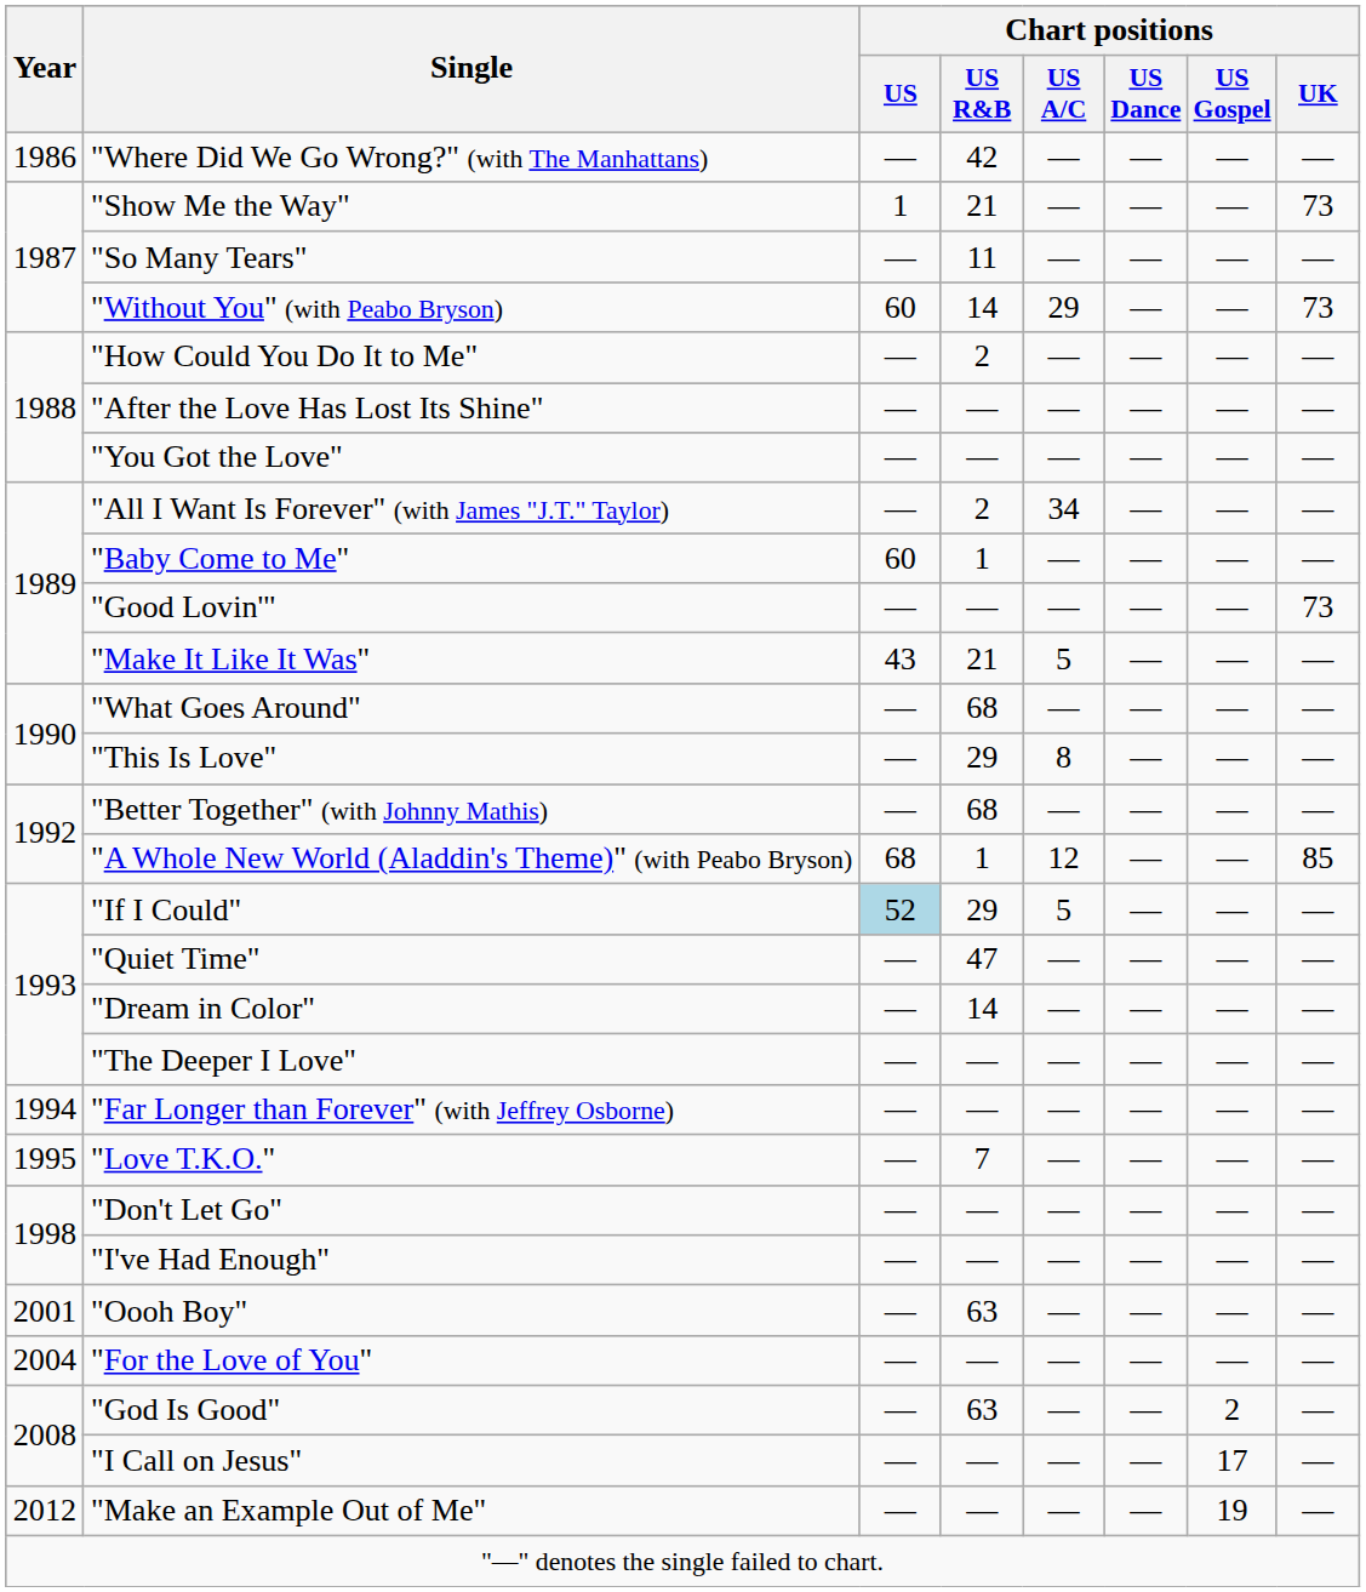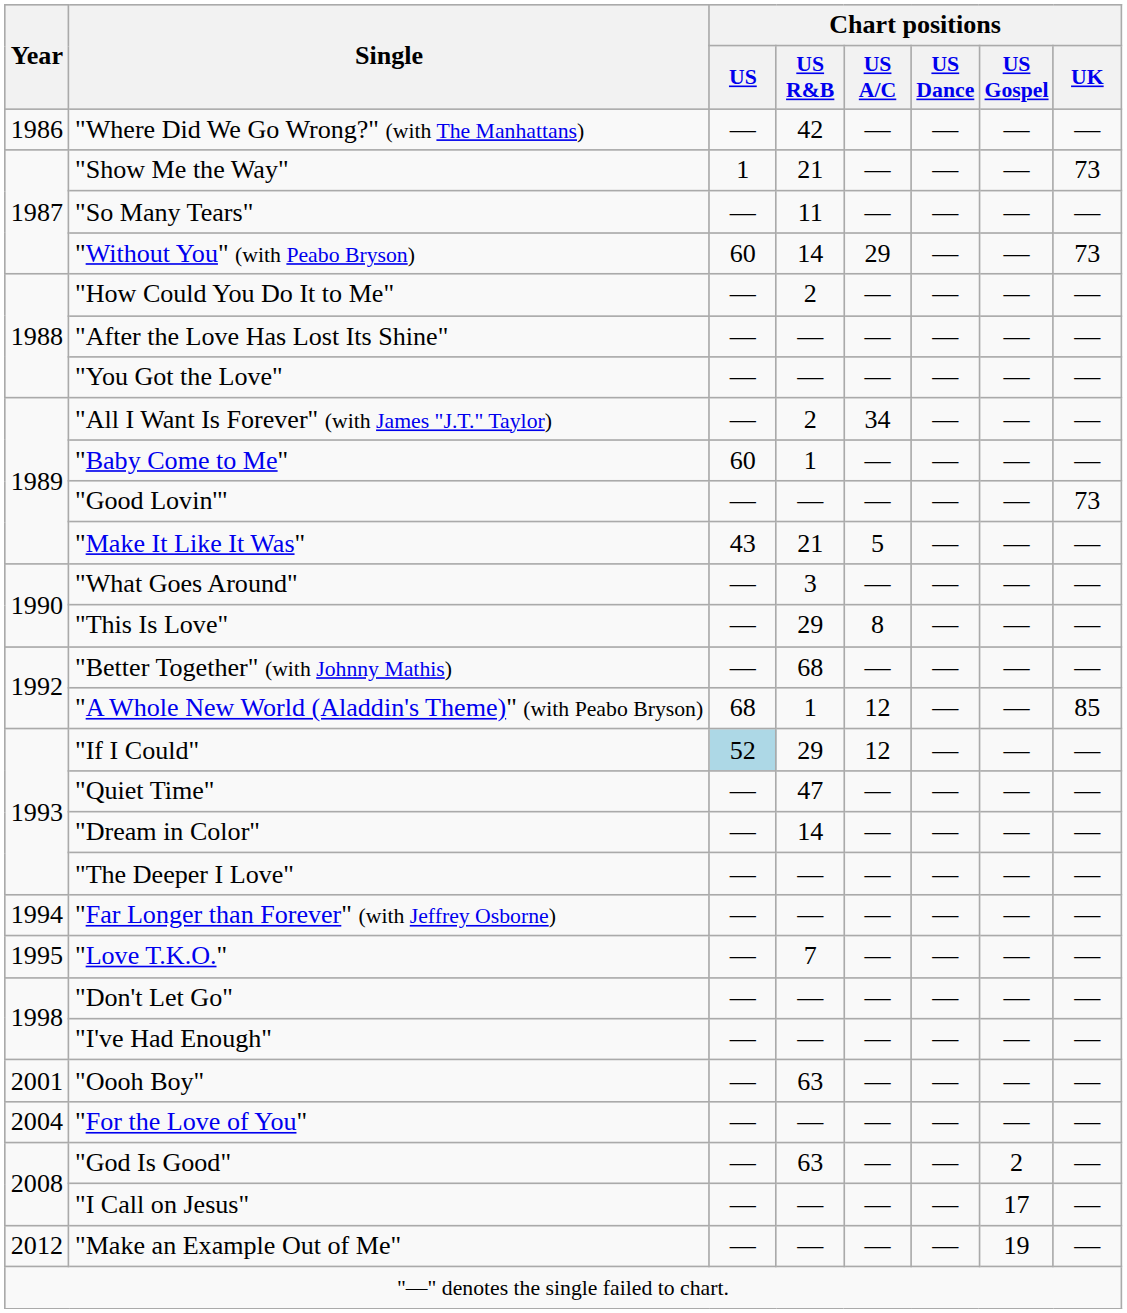 <table class="wikitable" style="text-align:center;">
 <tr>
 <th rowspan="2">Year</th>
 <th rowspan="2">Single</th>
 <th colspan="6">Chart positions</th>
 </tr>
 <tr style="font-size:smaller;">
 <th style="width:35px;"><a href='#'>US</a><br></th>
 <th style="width:35px;"><a href='#'>US R&B</a><br></th>
 <th style="width:35px;"><a href='#'>US A/C</a><br></th>
 <th style="width:35px;"><a href='#'>US Dance</a><br></th>
 <th style="width:35px;"><a href='#'>US Gospel</a><br></th>
 <th style="width:35px;"><a href='#'>UK</a><br></th>
 </tr>
 <tr>
 <td>1986</td>
 <td style="text-align:left;">"Where Did We Go Wrong?" <small>(with <a href='#'>The Manhattans</a>)</small></td>
 <td>—</td>
 <td>42</td>
 <td>—</td>
 <td>—</td>
 <td>—</td>
 <td>—</td>
 </tr>
 <tr>
 <td rowspan="3">1987</td>
 <td style="text-align:left;">"Show Me the Way"</td>
 <td>1</td>
 <td>21</td>
 <td>—</td>
 <td>—</td>
 <td>—</td>
 <td>73</td>
 </tr>
 <tr>
 <td style="text-align:left;">"So Many Tears"</td>
 <td>—</td>
 <td>11</td>
 <td>—</td>
 <td>—</td>
 <td>—</td>
 <td>—</td>
 </tr>
 <tr>
 <td style="text-align:left;">"<a href='#'>Without You</a>" <small>(with <a href='#'>Peabo Bryson</a>)</small></td>
 <td>60</td>
 <td>14</td>
 <td>29</td>
 <td>—</td>
 <td>—</td>
 <td>73</td>
 </tr>
 <tr>
 <td rowspan="3">1988</td>
 <td style="text-align:left;">"How Could You Do It to Me"</td>
 <td>—</td>
 <td>2</td>
 <td>—</td>
 <td>—</td>
 <td>—</td>
 <td>—</td>
 </tr>
 <tr>
 <td style="text-align:left;">"After the Love Has Lost Its Shine"</td>
 <td>—</td>
 <td>—</td>
 <td>—</td>
 <td>—</td>
 <td>—</td>
 <td>—</td>
 </tr>
 <tr>
 <td style="text-align:left;">"You Got the Love"</td>
 <td>—</td>
 <td>—</td>
 <td>—</td>
 <td>—</td>
 <td>—</td>
 <td>—</td>
 </tr>
 <tr>
 <td rowspan="4">1989</td>
 <td style="text-align:left;">"All I Want Is Forever" <small>(with <a href='#'>James "J.T." Taylor</a>)</small></td>
 <td>—</td>
 <td>2</td>
 <td>34</td>
 <td>—</td>
 <td>—</td>
 <td>—</td>
 </tr>
 <tr>
 <td style="text-align:left;">"<a href='#'>Baby Come to Me</a>"</td>
 <td>60</td>
 <td>1</td>
 <td>—</td>
 <td>—</td>
 <td>—</td>
 <td>—</td>
 </tr>
 <tr>
 <td style="text-align:left;">"Good Lovin'"</td>
 <td>—</td>
 <td>—</td>
 <td>—</td>
 <td>—</td>
 <td>—</td>
 <td>73</td>
 </tr>
 <tr>
 <td style="text-align:left;">"<a href='#'>Make It Like It Was</a>"</td>
 <td>43</td>
 <td>21</td>
 <td>5</td>
 <td>—</td>
 <td>—</td>
 <td>—</td>
 </tr>
 <tr>
 <td rowspan="2">1990</td>
 <td style="text-align:left;">"What Goes Around"</td>
 <td>—</td>
-<td>68</td>
+<td>3</td>
 <td>—</td>
 <td>—</td>
 <td>—</td>
 <td>—</td>
 </tr>
 <tr>
 <td style="text-align:left;">"This Is Love"</td>
 <td>—</td>
 <td>29</td>
 <td>8</td>
 <td>—</td>
 <td>—</td>
 <td>—</td>
 </tr>
 <tr>
 <td rowspan="2">1992</td>
 <td style="text-align:left;">"Better Together" <small>(with <a href='#'>Johnny Mathis</a>)</small></td>
 <td>—</td>
 <td>68</td>
 <td>—</td>
 <td>—</td>
 <td>—</td>
 <td>—</td>
 </tr>
 <tr>
 <td style="text-align:left;">"<a href='#'>A Whole New World (Aladdin's Theme)</a>" <small>(with Peabo Bryson)</small></td>
 <td>68</td>
 <td>1</td>
 <td>12</td>
 <td>—</td>
 <td>—</td>
 <td>85</td>
 </tr>
 <tr>
 <td rowspan="4">1993</td>
 <td style="text-align:left;">"If I Could"</td>
 <td style="background: lightblue;">52</td>
 <td>29</td>
-<td>5</td>
+<td>12</td>
 <td>—</td>
 <td>—</td>
 <td>—</td>
 </tr>
 <tr>
 <td style="text-align:left;">"Quiet Time"</td>
 <td>—</td>
 <td>47</td>
 <td>—</td>
 <td>—</td>
 <td>—</td>
 <td>—</td>
 </tr>
 <tr>
 <td style="text-align:left;">"Dream in Color"</td>
 <td>—</td>
 <td>14</td>
 <td>—</td>
 <td>—</td>
 <td>—</td>
 <td>—</td>
 </tr>
 <tr>
 <td style="text-align:left;">"The Deeper I Love"</td>
 <td>—</td>
 <td>—</td>
 <td>—</td>
 <td>—</td>
 <td>—</td>
 <td>—</td>
 </tr>
 <tr>
 <td>1994</td>
 <td style="text-align:left;">"<a href='#'>Far Longer than Forever</a>" <small>(with <a href='#'>Jeffrey Osborne</a>)</small></td>
 <td>—</td>
 <td>—</td>
 <td>—</td>
 <td>—</td>
 <td>—</td>
 <td>—</td>
 </tr>
 <tr>
 <td>1995</td>
 <td style="text-align:left;">"<a href='#'>Love T.K.O.</a>"</td>
 <td>—</td>
 <td>7</td>
 <td>—</td>
 <td>—</td>
 <td>—</td>
 <td>—</td>
 </tr>
 <tr>
 <td rowspan="2">1998</td>
 <td style="text-align:left;">"Don't Let Go"</td>
 <td>—</td>
 <td>—</td>
 <td>—</td>
 <td>—</td>
 <td>—</td>
 <td>—</td>
 </tr>
 <tr>
 <td style="text-align:left;">"I've Had Enough"</td>
 <td>—</td>
 <td>—</td>
 <td>—</td>
 <td>—</td>
 <td>—</td>
 <td>—</td>
 </tr>
 <tr>
 <td>2001</td>
 <td style="text-align:left;">"Oooh Boy"</td>
 <td>—</td>
 <td>63</td>
 <td>—</td>
 <td>—</td>
 <td>—</td>
 <td>—</td>
 </tr>
 <tr>
 <td>2004</td>
 <td style="text-align:left;">"<a href='#'>For the Love of You</a>"</td>
 <td>—</td>
 <td>—</td>
 <td>—</td>
 <td>—</td>
 <td>—</td>
 <td>—</td>
 </tr>
 <tr>
 <td rowspan="2">2008</td>
 <td style="text-align:left;">"God Is Good"</td>
 <td>—</td>
 <td>63</td>
 <td>—</td>
 <td>—</td>
 <td>2</td>
 <td>—</td>
 </tr>
 <tr>
 <td style="text-align:left;">"I Call on Jesus"</td>
 <td>—</td>
 <td>—</td>
 <td>—</td>
 <td>—</td>
 <td>17</td>
 <td>—</td>
 </tr>
 <tr>
 <td>2012</td>
 <td style="text-align:left;">"Make an Example Out of Me"</td>
 <td>—</td>
 <td>—</td>
 <td>—</td>
 <td>—</td>
 <td>19</td>
 <td>—</td>
 </tr>
 <tr>
 <td style="text-align:center;" colspan="8"><small>"—" denotes the single failed to chart.</small></td>
 </tr>
 </table>
